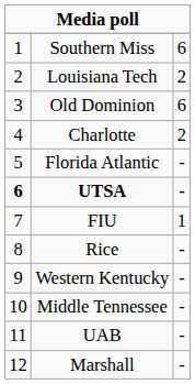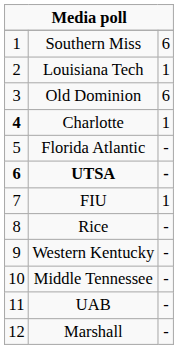 <table class="wikitable">
 <tr align="center">
 <td align="center" Colspan="3"><strong>Media poll</strong></td>
 </tr>
 <tr align="center">
 </tr>
 <tr align="center">
 <td>1</td>
 <td>Southern Miss</td>
 <td>6</td>
 </tr>
 <tr align="center">
 <td>2</td>
 <td>Louisiana Tech</td>
-<td>2</td>
+<td>1</td>
 </tr>
 <tr align="center">
 <td>3</td>
 <td>Old Dominion</td>
 <td>6</td>
 </tr>
 <tr align="center">
-<td>4</td>
+<td><strong>4</strong></td>
 <td>Charlotte</td>
-<td>2</td>
+<td>1</td>
 </tr>
 <tr align="center">
 <td>5</td>
 <td>Florida Atlantic</td>
 <td>-</td>
 </tr>
 <tr align="center">
 <td><strong>6</strong></td>
 <td><strong>UTSA</strong></td>
 <td><strong>-</strong></td>
 </tr>
 <tr align="center">
 <td>7</td>
 <td>FIU</td>
 <td>1</td>
 </tr>
 <tr align="center">
 <td>8</td>
 <td>Rice</td>
 <td>-</td>
 </tr>
 <tr align="center">
 <td>9</td>
 <td>Western Kentucky</td>
 <td>-</td>
 </tr>
 <tr align="center">
 <td>10</td>
 <td>Middle Tennessee</td>
 <td>-</td>
 </tr>
 <tr align="center">
 <td>11</td>
 <td>UAB</td>
 <td>-</td>
 </tr>
 <tr align="center">
 <td>12</td>
 <td>Marshall</td>
 <td>-</td>
 </tr>
 </table>
